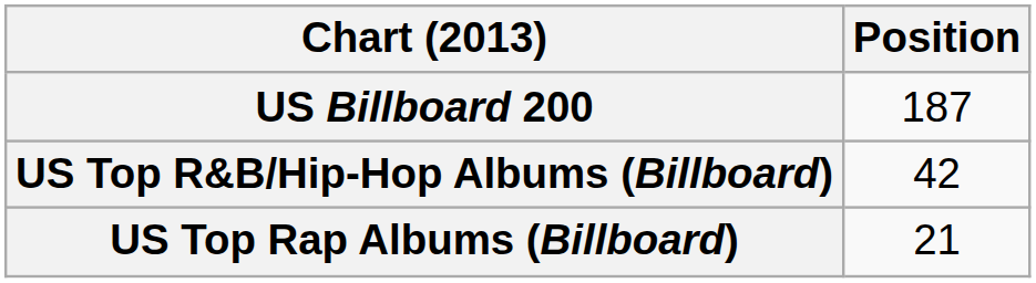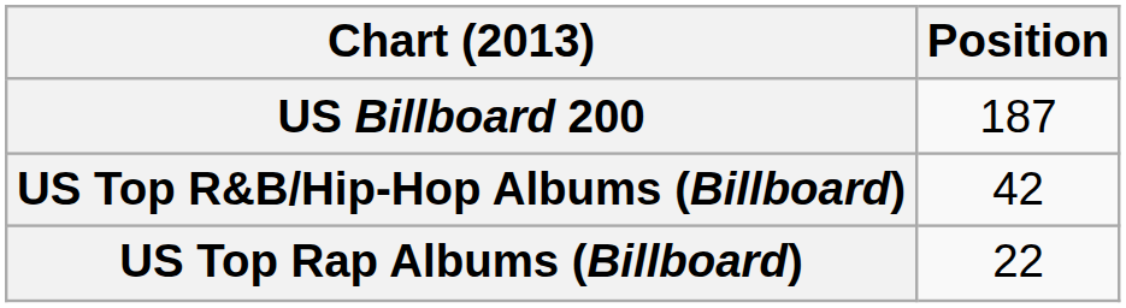 <table class="wikitable sortable plainrowheaders" style="text-align:center">
 <tr>
 <th scope="col">Chart (2013)</th>
 <th scope="col">Position</th>
 </tr>
 <tr>
 <th scope="row">US <em>Billboard</em> 200</th>
 <td>187</td>
 </tr>
 <tr>
 <th scope="row">US Top R&B/Hip-Hop Albums (<em>Billboard</em>)</th>
 <td style="text-align:center;">42</td>
 </tr>
 <tr>
 <th scope="row">US Top Rap Albums (<em>Billboard</em>)</th>
-<td style="text-align:center;">21</td>
+<td style="text-align:center;">22</td>
 </tr>
 </table>
